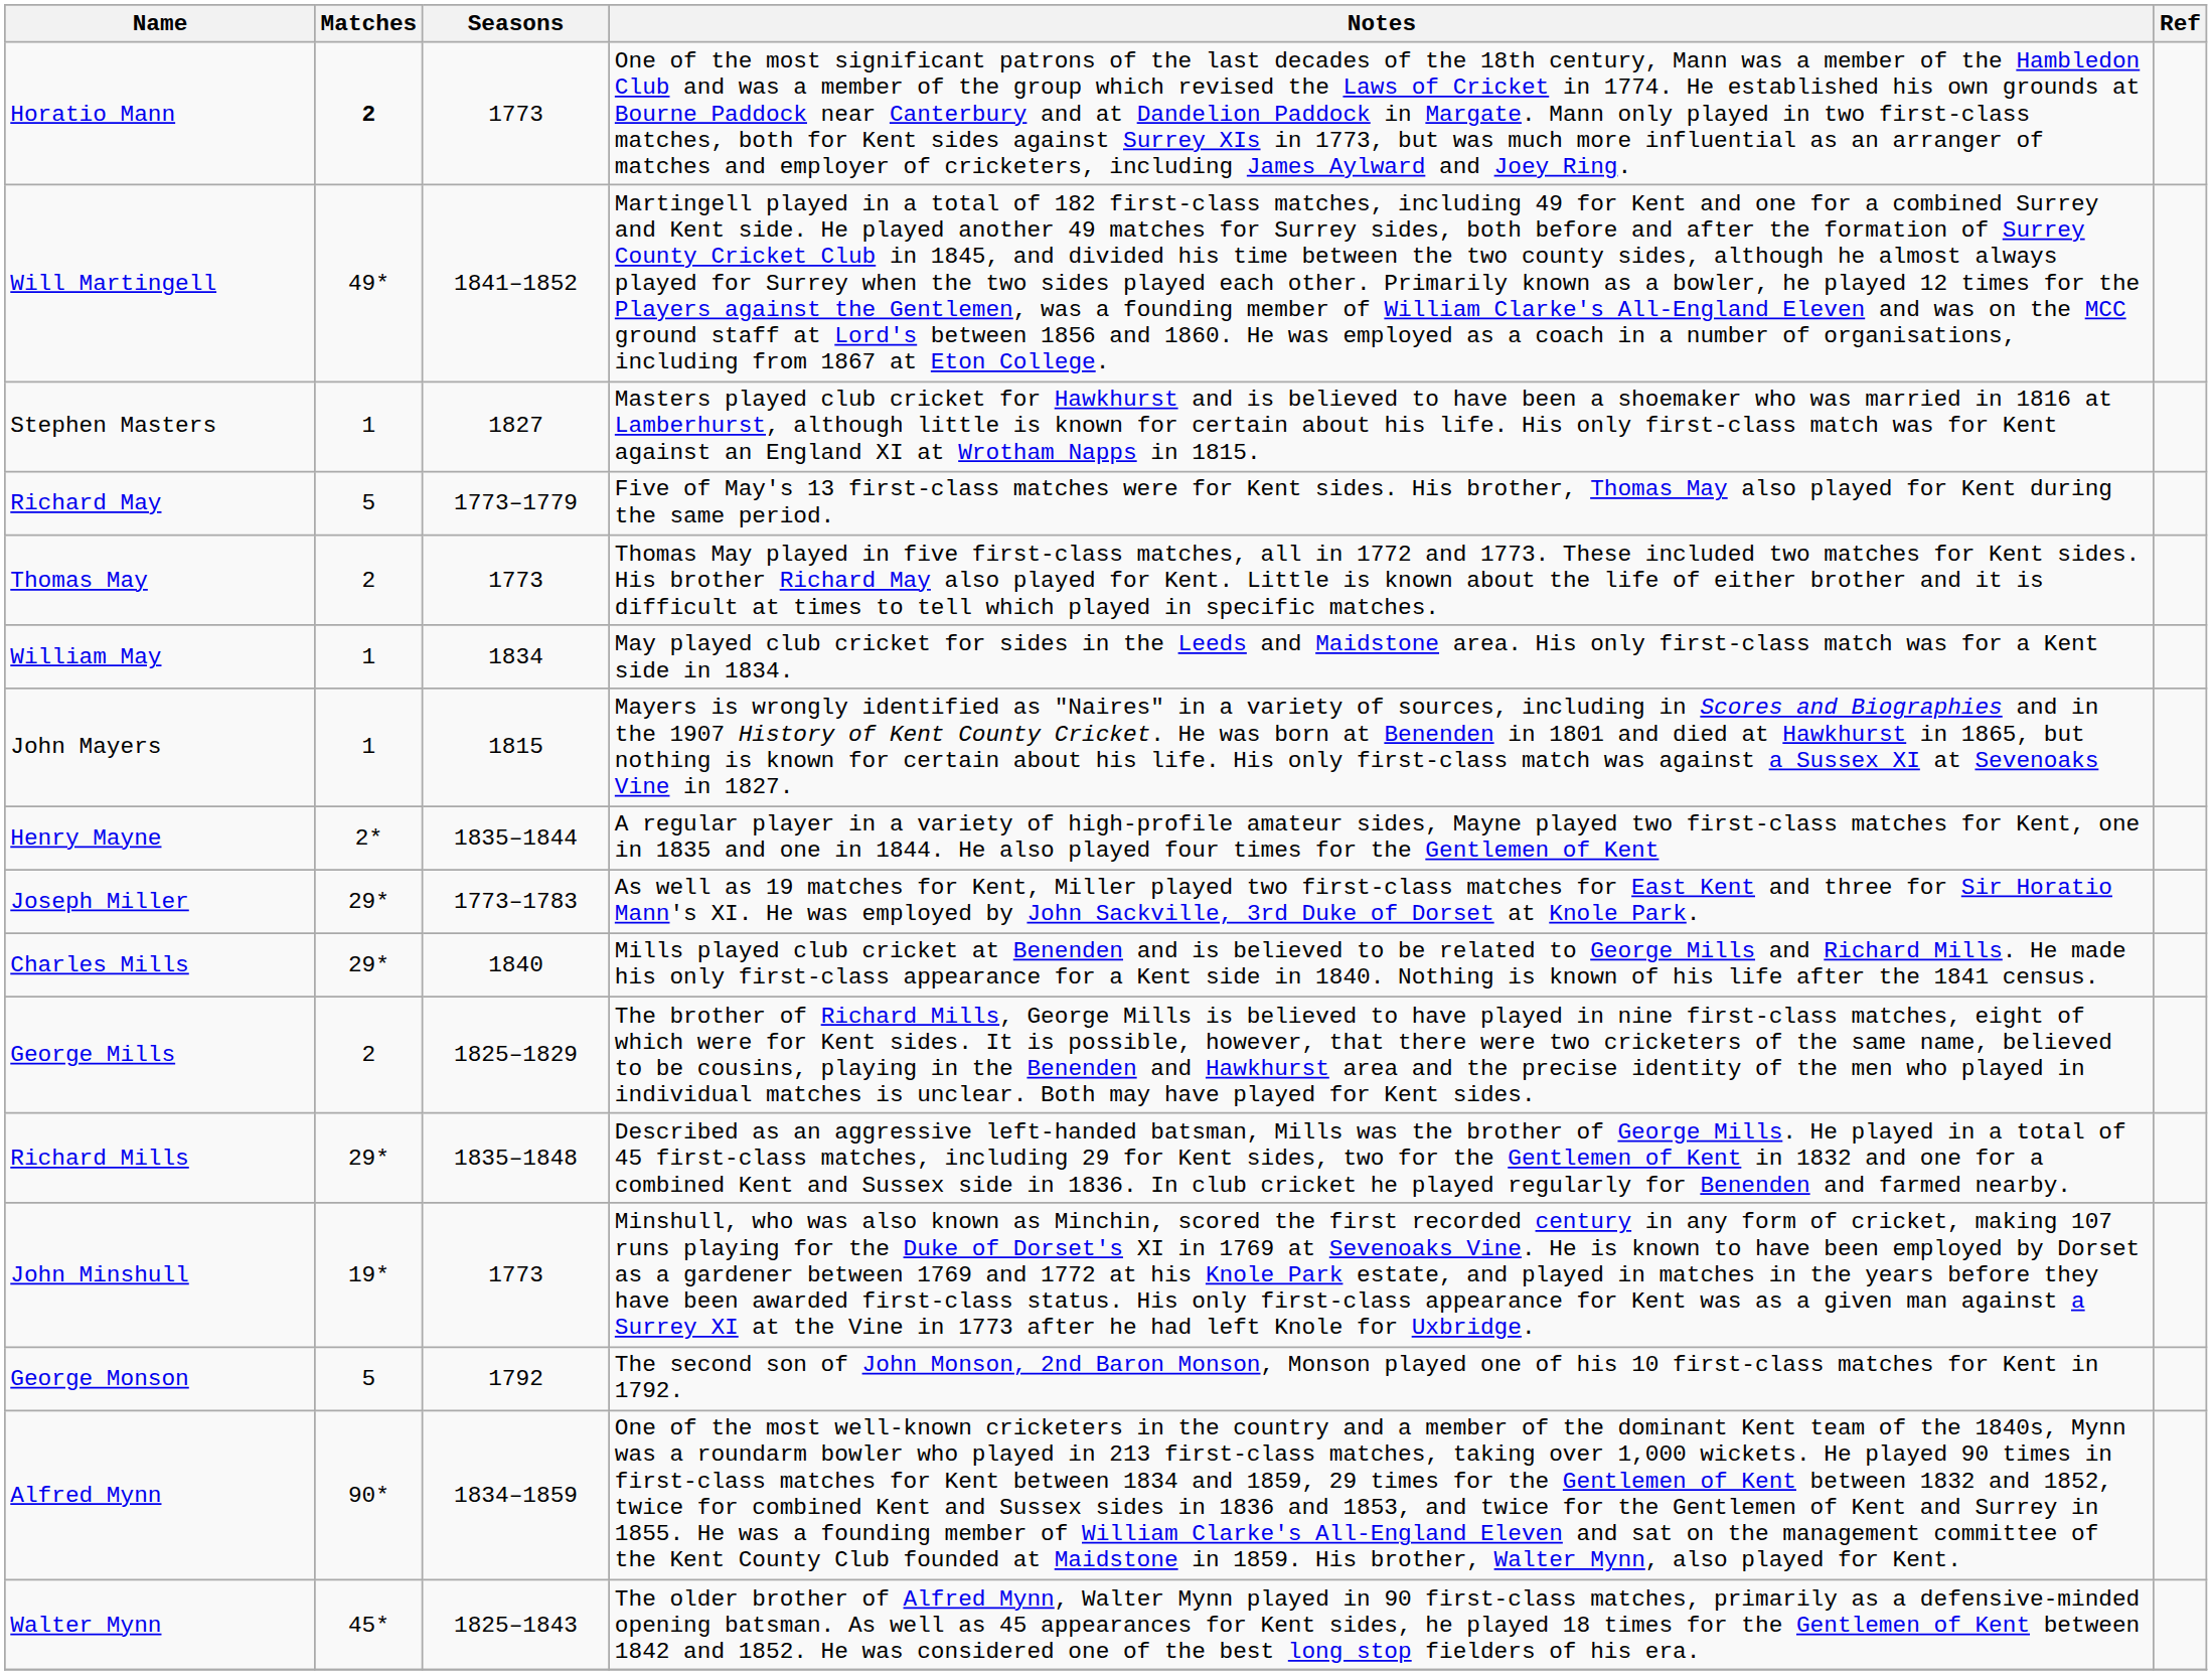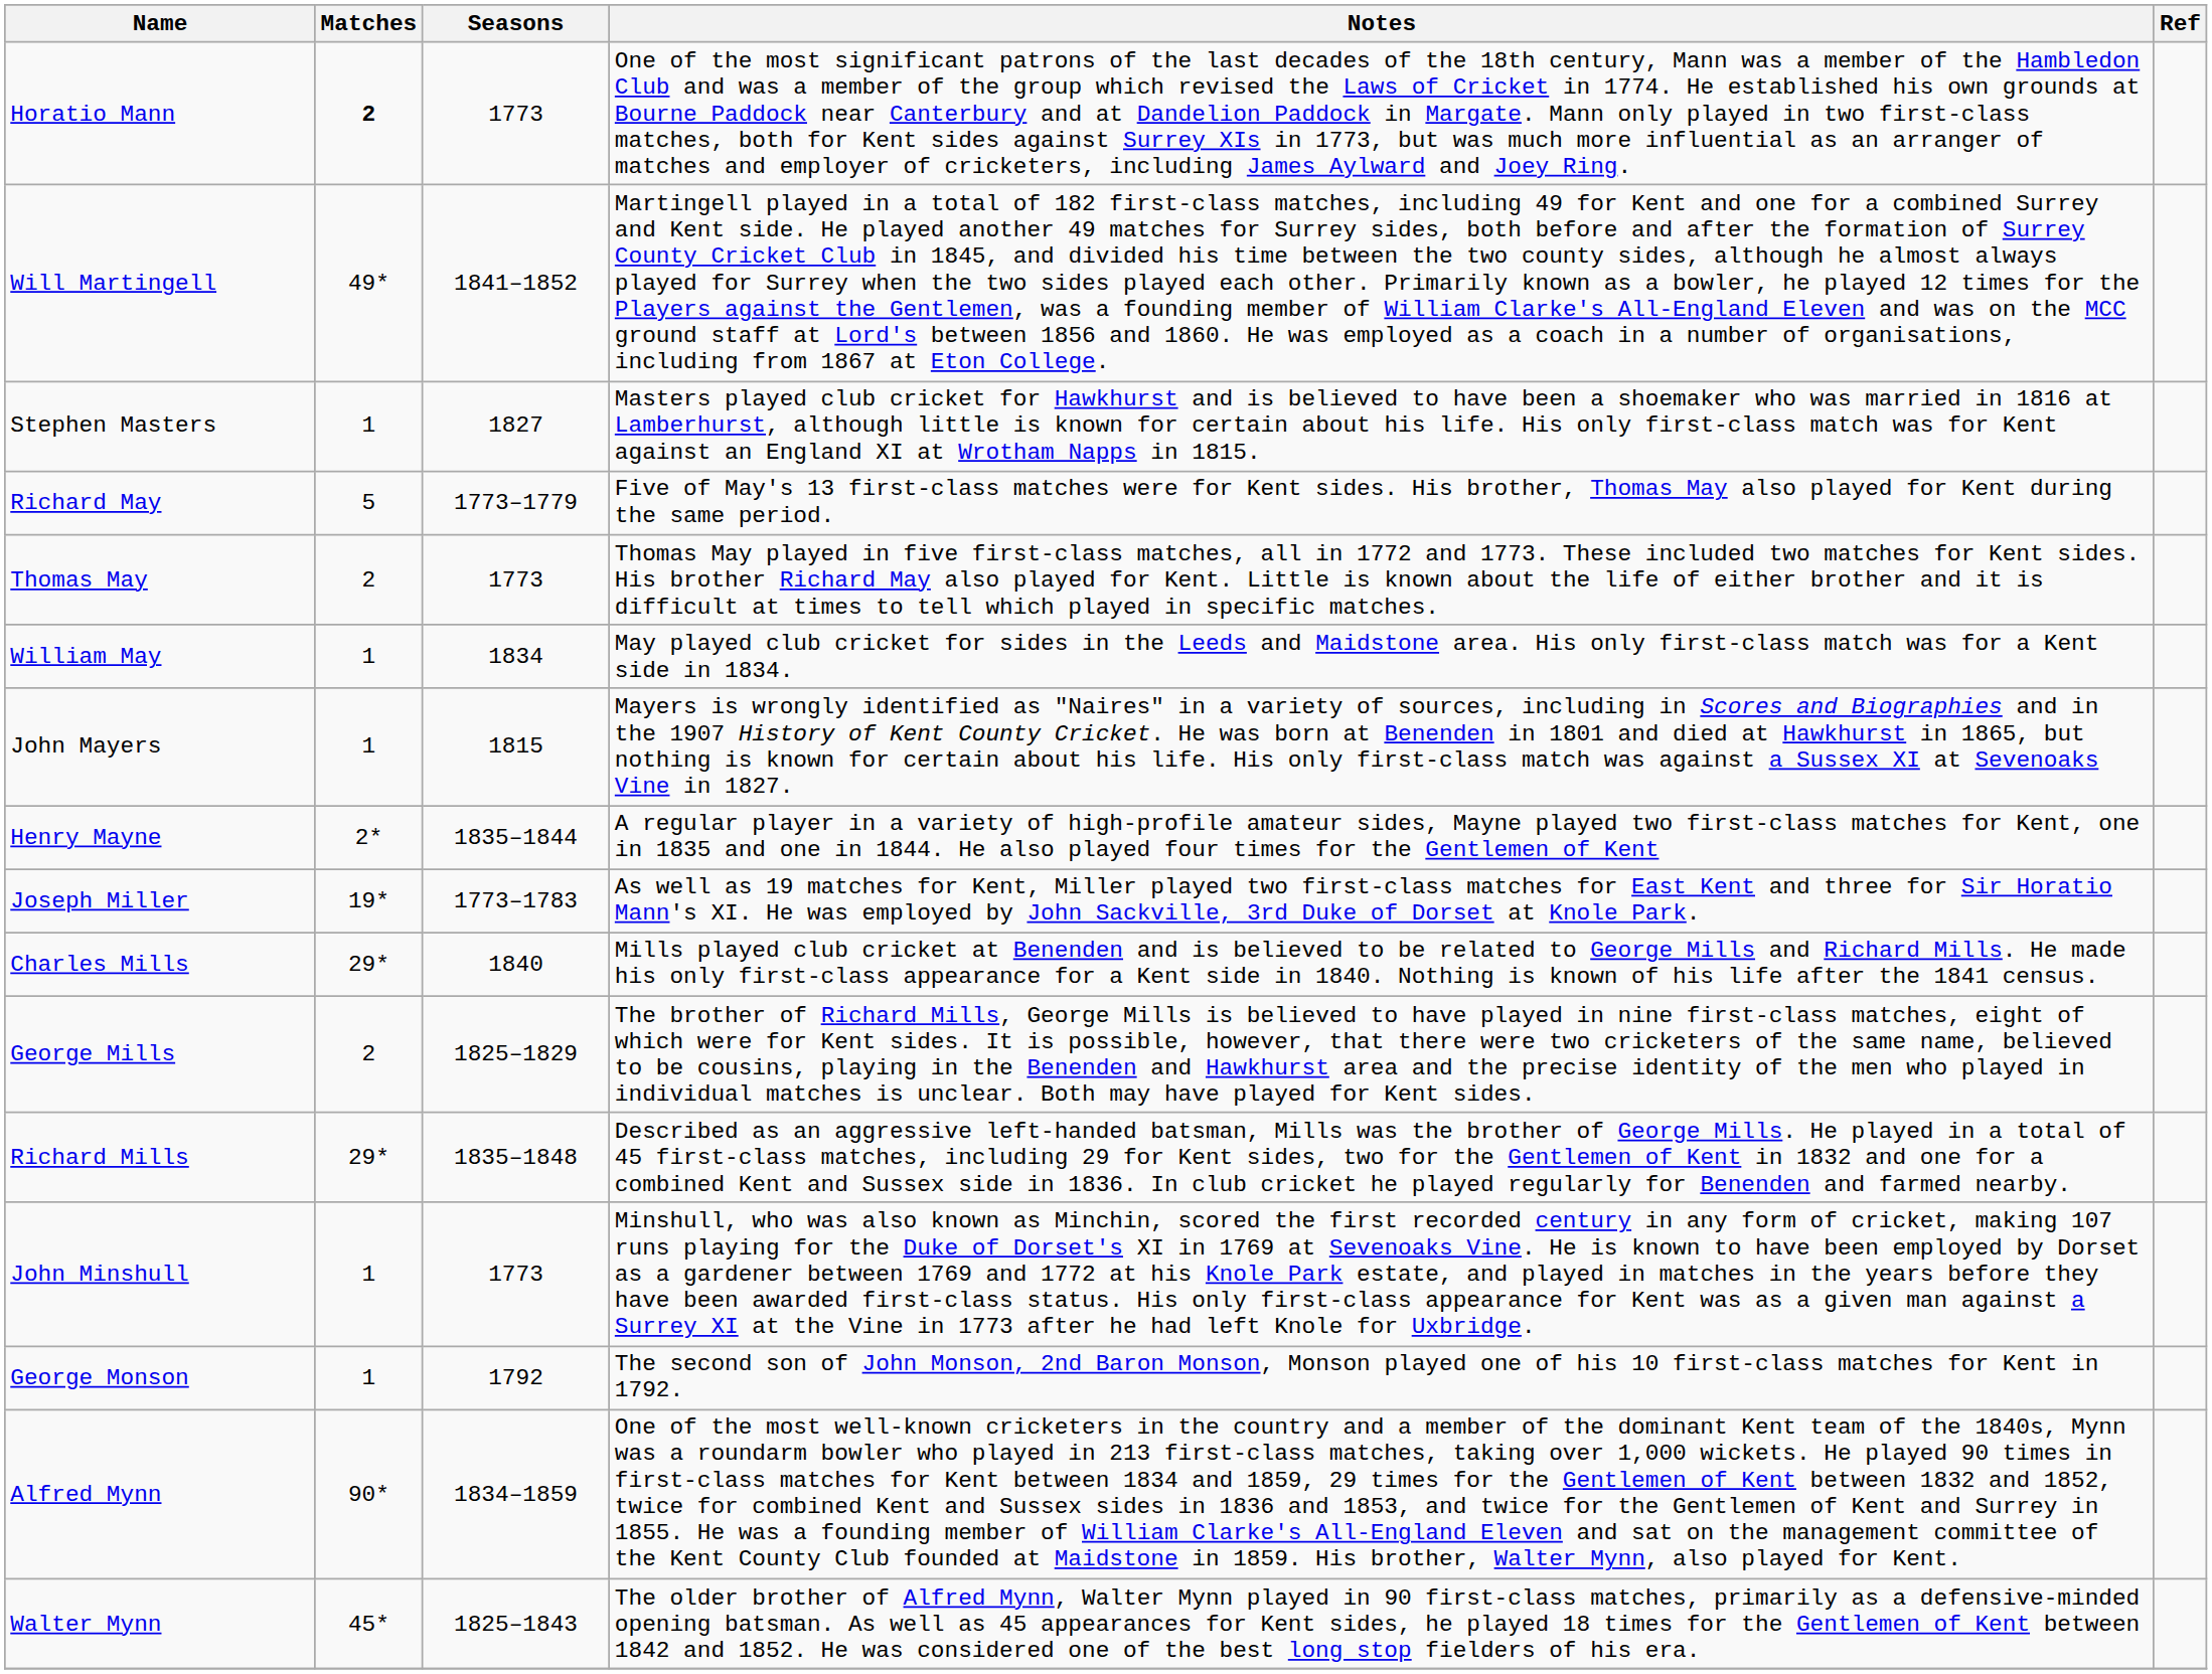 <table class="wikitable">
 <tr>
 <th style="width:170px">Name</th>
 <th>Matches</th>
 <th style="width: 100px">Seasons</th>
 <th>Notes</th>
 <th>Ref</th>
 </tr>
 <tr>
 <td><a href='#'>Horatio Mann</a></td>
 <td align=center><strong>2</strong></td>
 <td align=center>1773</td>
 <td>One of the most significant patrons of the last decades of the 18th century, Mann was a member of the <a href='#'>Hambledon Club</a> and was a member of the group which revised the <a href='#'>Laws of Cricket</a> in 1774. He established his own grounds at <a href='#'>Bourne Paddock</a> near <a href='#'>Canterbury</a> and at <a href='#'>Dandelion Paddock</a> in <a href='#'>Margate</a>. Mann only played in two first-class matches, both for Kent sides against <a href='#'>Surrey XIs</a> in 1773, but was much more influential as an arranger of matches and employer of cricketers, including <a href='#'>James Aylward</a> and <a href='#'>Joey Ring</a>.</td>
 <td></td>
 </tr>
 <tr>
 <td><a href='#'>Will Martingell</a></td>
 <td align=center>49*</td>
 <td align=center>1841–1852</td>
 <td>Martingell played in a total of 182 first-class matches, including 49 for Kent and one for a combined Surrey and Kent side. He played another 49 matches for Surrey sides, both before and after the formation of <a href='#'>Surrey County Cricket Club</a> in 1845, and divided his time between the two county sides, although he almost always played for Surrey when the two sides played each other. Primarily known as a bowler, he played 12 times for the <a href='#'>Players against the Gentlemen</a>, was a founding member of <a href='#'>William Clarke's All-England Eleven</a> and was on the <a href='#'>MCC</a> ground staff at <a href='#'>Lord's</a> between 1856 and 1860. He was employed as a coach in a number of organisations, including from 1867 at <a href='#'>Eton College</a>.</td>
 <td></td>
 </tr>
 <tr>
 <td>Stephen Masters</td>
 <td align=center>1</td>
 <td align=center>1827</td>
 <td>Masters played club cricket for <a href='#'>Hawkhurst</a> and is believed to have been a shoemaker who was married in 1816 at <a href='#'>Lamberhurst</a>, although little is known for certain about his life. His only first-class match was for Kent against an England XI at <a href='#'>Wrotham Napps</a> in 1815.</td>
 <td></td>
 </tr>
 <tr>
 <td><a href='#'>Richard May</a></td>
 <td align=center>5</td>
 <td align=center>1773–1779</td>
 <td>Five of May's 13 first-class matches were for Kent sides. His brother, <a href='#'>Thomas May</a> also played for Kent during the same period.</td>
 <td></td>
 </tr>
 <tr>
 <td><a href='#'>Thomas May</a></td>
 <td align=center>2</td>
 <td align=center>1773</td>
 <td>Thomas May played in five first-class matches, all in 1772 and 1773. These included two matches for Kent sides. His brother <a href='#'>Richard May</a> also played for Kent. Little is known about the life of either brother and it is difficult at times to tell which played in specific matches.</td>
 <td></td>
 </tr>
 <tr>
 <td><a href='#'>William May</a></td>
 <td align=center>1</td>
 <td align=center>1834</td>
 <td>May played club cricket for sides in the <a href='#'>Leeds</a> and <a href='#'>Maidstone</a> area. His only first-class match was for a Kent side in 1834.</td>
 <td></td>
 </tr>
 <tr>
 <td>John Mayers</td>
 <td align=center>1</td>
 <td align=center>1815</td>
 <td>Mayers is wrongly identified as "Naires" in a variety of sources, including in <em><a href='#'>Scores and Biographies</a></em> and in the 1907 <em>History of Kent County Cricket</em>. He was born at <a href='#'>Benenden</a> in 1801 and died at <a href='#'>Hawkhurst</a> in 1865, but nothing is known for certain about his life. His only first-class match was against <a href='#'>a Sussex XI</a> at <a href='#'>Sevenoaks Vine</a> in 1827.</td>
 <td></td>
 </tr>
 <tr>
 <td><a href='#'>Henry Mayne</a></td>
 <td align=center>2*</td>
 <td align=center>1835–1844</td>
 <td>A regular player in a variety of high-profile amateur sides, Mayne played two first-class matches for Kent, one in 1835 and one in 1844. He also played four times for the <a href='#'>Gentlemen of Kent</a></td>
 <td></td>
 </tr>
 <tr>
 <td><a href='#'>Joseph Miller</a></td>
-<td align=center>29*</td>
+<td align=center>19*</td>
 <td align=center>1773–1783</td>
 <td>As well as 19 matches for Kent, Miller played two first-class matches for <a href='#'>East Kent</a> and three for <a href='#'>Sir Horatio Mann</a>'s XI. He was employed by <a href='#'>John Sackville, 3rd Duke of Dorset</a> at <a href='#'>Knole Park</a>.</td>
 <td></td>
 </tr>
 <tr>
 <td><a href='#'>Charles Mills</a></td>
 <td align=center>29*</td>
 <td align=center>1840</td>
 <td>Mills played club cricket at <a href='#'>Benenden</a> and is believed to be related to <a href='#'>George Mills</a> and <a href='#'>Richard Mills</a>. He made his only first-class appearance for a Kent side in 1840. Nothing is known of his life after the 1841 census.</td>
 <td></td>
 </tr>
 <tr>
 <td><a href='#'>George Mills</a></td>
 <td align=center>2</td>
 <td align=center>1825–1829</td>
 <td>The brother of <a href='#'>Richard Mills</a>, George Mills is believed to have played in nine first-class matches, eight of which were for Kent sides. It is possible, however, that there were two cricketers of the same name, believed to be cousins, playing in the <a href='#'>Benenden</a> and <a href='#'>Hawkhurst</a> area and the precise identity of the men who played in individual matches is unclear. Both may have played for Kent sides.</td>
 <td></td>
 </tr>
 <tr>
 <td><a href='#'>Richard Mills</a></td>
 <td align=center>29*</td>
 <td align=center>1835–1848</td>
 <td>Described as an aggressive left-handed batsman, Mills was the brother of <a href='#'>George Mills</a>. He played in a total of 45 first-class matches, including 29 for Kent sides, two for the <a href='#'>Gentlemen of Kent</a> in 1832 and one for a combined Kent and Sussex side in 1836. In club cricket he played regularly for <a href='#'>Benenden</a> and farmed nearby.</td>
 <td></td>
 </tr>
 <tr>
 <td><a href='#'>John Minshull</a></td>
-<td align=center>19*</td>
+<td align=center>1</td>
 <td align=center>1773</td>
 <td>Minshull, who was also known as Minchin, scored the first recorded <a href='#'>century</a> in any form of cricket, making 107 runs playing for the <a href='#'>Duke of Dorset's</a> XI in 1769 at <a href='#'>Sevenoaks Vine</a>. He is known to have been employed by Dorset as a gardener between 1769 and 1772 at his <a href='#'>Knole Park</a> estate, and played in matches in the years before they have been awarded first-class status. His only first-class appearance for Kent was as a given man against <a href='#'>a Surrey XI</a> at the Vine in 1773 after he had left Knole for <a href='#'>Uxbridge</a>.</td>
 <td></td>
 </tr>
 <tr>
 <td><a href='#'>George Monson</a></td>
-<td align=center>5</td>
+<td align=center>1</td>
 <td align=center>1792</td>
 <td>The second son of <a href='#'>John Monson, 2nd Baron Monson</a>, Monson played one of his 10 first-class matches for Kent in 1792.</td>
 <td></td>
 </tr>
 <tr>
 <td><a href='#'>Alfred Mynn</a></td>
 <td align=center>90*</td>
 <td align=center>1834–1859</td>
 <td>One of the most well-known cricketers in the country and a member of the dominant Kent team of the 1840s, Mynn was a roundarm bowler who played in 213 first-class matches, taking over 1,000 wickets. He played 90 times in first-class matches for Kent between 1834 and 1859, 29 times for the <a href='#'>Gentlemen of Kent</a> between 1832 and 1852, twice for combined Kent and Sussex sides in 1836 and 1853, and twice for the Gentlemen of Kent and Surrey in 1855. He was a founding member of <a href='#'>William Clarke's All-England Eleven</a> and sat on the management committee of the Kent County Club founded at <a href='#'>Maidstone</a> in 1859. His brother, <a href='#'>Walter Mynn</a>, also played for Kent.</td>
 <td></td>
 </tr>
 <tr>
 <td><a href='#'>Walter Mynn</a></td>
 <td align=center>45*</td>
 <td align=center>1825–1843</td>
 <td>The older brother of <a href='#'>Alfred Mynn</a>, Walter Mynn played in 90 first-class matches, primarily as a defensive-minded opening batsman. As well as 45 appearances for Kent sides, he played 18 times for the <a href='#'>Gentlemen of Kent</a> between 1842 and 1852. He was considered one of the best <a href='#'>long stop</a> fielders of his era.</td>
 <td></td>
 </tr>
 <tr>
 </tr>
 </table>
